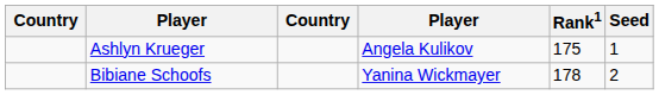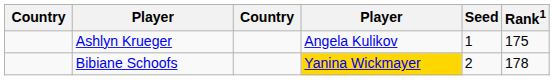 <table class="sortable wikitable">
 <tr>
 <th width="70">Country</th>
 <th width="175">Player</th>
 <th width="70">Country</th>
 <th width="175">Player</th>
+<th>Seed</th>
 <th>Rank<sup>1</sup></th>
-<th>Seed</th>
 </tr>
 <tr>
 <td></td>
 <td><a href='#'>Ashlyn Krueger</a></td>
 <td></td>
 <td><a href='#'>Angela Kulikov</a></td>
+<td>1</td>
 <td>175</td>
-<td>1</td>
 </tr>
 <tr>
 <td></td>
 <td><a href='#'>Bibiane Schoofs</a></td>
 <td></td>
-<td><a href='#'>Yanina Wickmayer</a></td>
+<td style="background: gold;"><a href='#'>Yanina Wickmayer</a></td>
+<td>2</td>
 <td>178</td>
-<td>2</td>
 </tr>
 </table>
